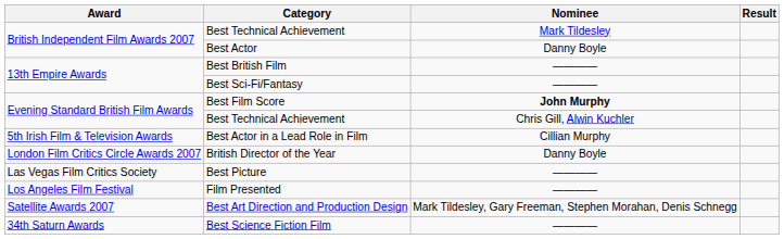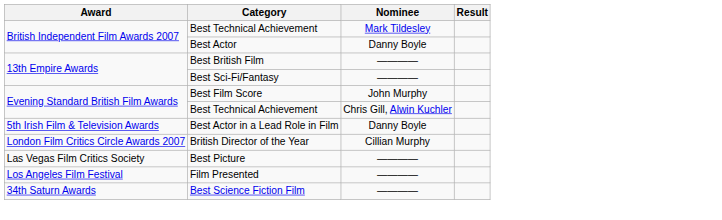 <table class="wikitable">
 <tr>
 <th>Award</th>
 <th>Category</th>
 <th>Nominee</th>
 <th>Result</th>
 </tr>
 <tr>
 <td rowspan=2><a href='#'>British Independent Film Awards 2007</a></td>
 <td>Best Technical Achievement</td>
 <td align="center"><a href='#'>Mark Tildesley</a></td>
 <td></td>
 </tr>
 <tr>
 <td>Best Actor</td>
 <td align="center">Danny Boyle</td>
 <td></td>
 </tr>
 <tr>
 <td rowspan=2><a href='#'>13th Empire Awards</a></td>
 <td>Best British Film</td>
 <td align="center">————</td>
 <td></td>
 </tr>
 <tr>
 <td>Best Sci-Fi/Fantasy</td>
 <td align="center">————</td>
 <td></td>
 </tr>
 <tr>
 <td rowspan=2><a href='#'>Evening Standard British Film Awards</a></td>
 <td>Best Film Score</td>
-<td align="center"><strong>John Murphy</strong></td>
+<td align="center">John Murphy</td>
 <td></td>
 </tr>
 <tr>
 <td>Best Technical Achievement</td>
 <td align="center">Chris Gill, <a href='#'>Alwin Kuchler</a></td>
 <td></td>
 </tr>
 <tr>
 <td><a href='#'>5th Irish Film & Television Awards</a></td>
 <td>Best Actor in a Lead Role in Film</td>
-<td align="center">Cillian Murphy</td>
+<td align="center">Danny Boyle</td>
 <td></td>
 </tr>
 <tr>
 <td><a href='#'>London Film Critics Circle Awards 2007</a></td>
 <td>British Director of the Year</td>
-<td align="center">Danny Boyle</td>
+<td align="center">Cillian Murphy</td>
 <td></td>
 </tr>
 <tr>
 <td>Las Vegas Film Critics Society</td>
 <td>Best Picture</td>
 <td align="center">————</td>
 <td></td>
 </tr>
 <tr>
 <td><a href='#'>Los Angeles Film Festival</a></td>
 <td>Film Presented</td>
 <td align="center">————</td>
 <td></td>
 </tr>
 <tr>
-<td><a href='#'>Satellite Awards 2007</a></td>
-<td><a href='#'>Best Art Direction and Production Design</a></td>
-<td>Mark Tildesley, Gary Freeman, Stephen Morahan, Denis Schnegg</td>
-<td></td>
-</tr>
-<tr>
 <td><a href='#'>34th Saturn Awards</a></td>
 <td><a href='#'>Best Science Fiction Film</a></td>
 <td align="center">————</td>
 <td></td>
 </tr>
 </table>
